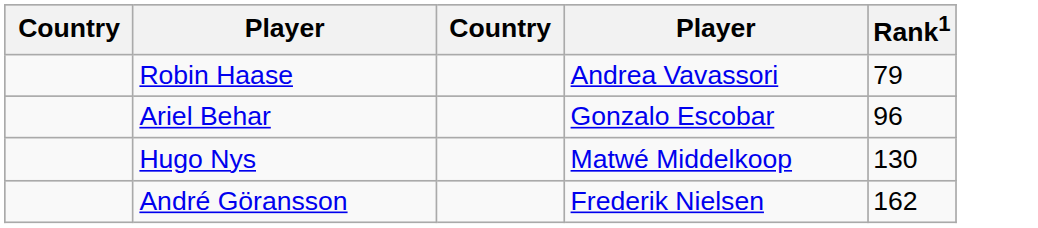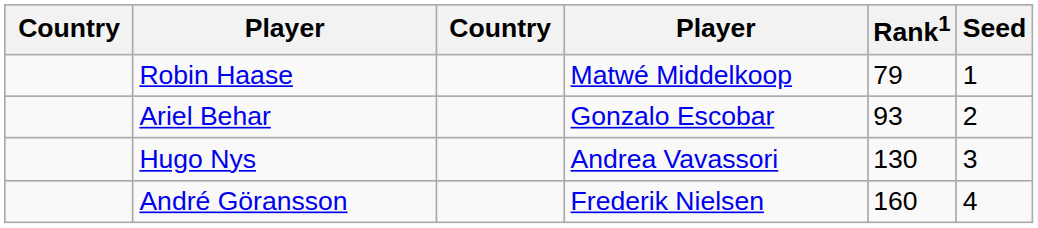 <table class="sortable wikitable">
 <tr>
 <th width="70">Country</th>
 <th width="175">Player</th>
 <th width="70">Country</th>
 <th width="175">Player</th>
 <th>Rank<sup>1</sup></th>
+<th>Seed</th>
 </tr>
 <tr>
 <td></td>
 <td><a href='#'>Robin Haase</a></td>
 <td></td>
-<td><a href='#'>Andrea Vavassori</a></td>
+<td><a href='#'>Matwé Middelkoop</a></td>
 <td>79</td>
+<td>1</td>
 </tr>
 <tr>
 <td></td>
 <td><a href='#'>Ariel Behar</a></td>
 <td></td>
 <td><a href='#'>Gonzalo Escobar</a></td>
-<td>96</td>
+<td>93</td>
+<td>2</td>
 </tr>
 <tr>
 <td></td>
 <td><a href='#'>Hugo Nys</a></td>
 <td></td>
-<td><a href='#'>Matwé Middelkoop</a></td>
+<td><a href='#'>Andrea Vavassori</a></td>
 <td>130</td>
+<td>3</td>
 </tr>
 <tr>
 <td></td>
 <td><a href='#'>André Göransson</a></td>
 <td></td>
 <td><a href='#'>Frederik Nielsen</a></td>
-<td>162</td>
+<td>160</td>
+<td>4</td>
 </tr>
 </table>
